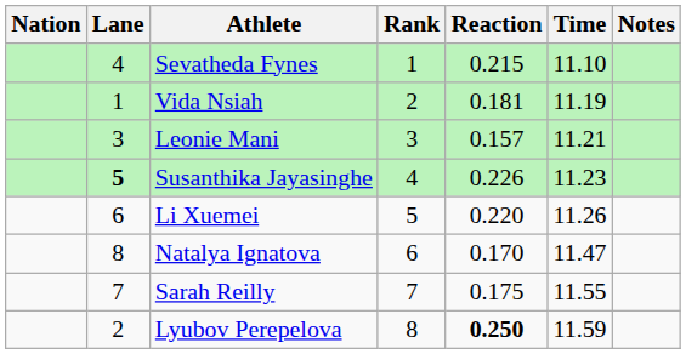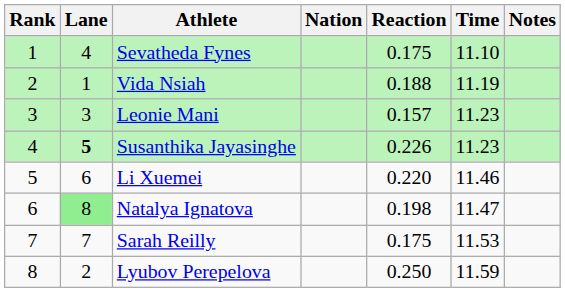 <table class="wikitable sortable" style="text-align:center">
 <tr>
-<th>Nation</th>
+<th>Rank</th>
 <th>Lane</th>
 <th>Athlete</th>
-<th>Rank</th>
+<th>Nation</th>
 <th>Reaction</th>
 <th>Time</th>
 <th>Notes</th>
 </tr>
 <tr bgcolor = "bbf3bb">
-<td align="left"></td>
+<td align="center">1</td>
 <td align="center">4</td>
 <td align="left"><a href='#'>Sevatheda Fynes</a></td>
-<td align="center">1</td>
-<td align="center">0.215</td>
+<td align="left"></td>
+<td align="center">0.175</td>
 <td align="center">11.10</td>
 <td align="center"></td>
 </tr>
 <tr bgcolor = "bbf3bb">
-<td align="left"></td>
+<td align="center">2</td>
 <td align="center">1</td>
 <td align="left"><a href='#'>Vida Nsiah</a></td>
-<td align="center">2</td>
-<td align="center">0.181</td>
+<td align="left"></td>
+<td align="center">0.188</td>
 <td align="center">11.19</td>
 <td align="center"></td>
 </tr>
 <tr bgcolor = "bbf3bb">
-<td align="left"></td>
+<td align="center">3</td>
 <td align="center">3</td>
 <td align="left"><a href='#'>Leonie Mani</a></td>
-<td align="center">3</td>
+<td align="left"></td>
 <td align="center">0.157</td>
-<td align="center">11.21</td>
+<td align="center">11.23</td>
 <td align="center"></td>
 </tr>
 <tr bgcolor = "bbf3bb">
-<td align="left"></td>
+<td align="center">4</td>
 <td align="center"><strong>5</strong></td>
 <td align="left"><a href='#'>Susanthika Jayasinghe</a></td>
-<td align="center">4</td>
+<td align="left"></td>
 <td align="center">0.226</td>
 <td align="center">11.23</td>
 <td align="center"></td>
 </tr>
 <tr>
-<td align="left"></td>
+<td align="center">5</td>
 <td align="center">6</td>
 <td align="left"><a href='#'>Li Xuemei</a></td>
-<td align="center">5</td>
+<td align="left"></td>
 <td align="center">0.220</td>
-<td align="center">11.26</td>
+<td align="center">11.46</td>
 <td align="center"></td>
 </tr>
 <tr>
+<td align="center">6</td>
+<td align="center" style="background: lightgreen;">8</td>
+<td align="left"><a href='#'>Natalya Ignatova</a></td>
 <td align="left"></td>
-<td align="center">8</td>
-<td align="left"><a href='#'>Natalya Ignatova</a></td>
-<td align="center">6</td>
-<td align="center">0.170</td>
+<td align="center">0.198</td>
 <td align="center">11.47</td>
 <td align="center"></td>
 </tr>
 <tr>
-<td align="left"></td>
+<td align="center">7</td>
 <td align="center">7</td>
 <td align="left"><a href='#'>Sarah Reilly</a></td>
-<td align="center">7</td>
+<td align="left"></td>
 <td align="center">0.175</td>
-<td align="center">11.55</td>
+<td align="center">11.53</td>
 <td align="center"></td>
 </tr>
 <tr>
-<td align="left"></td>
+<td align="center">8</td>
 <td align="center">2</td>
 <td align="left"><a href='#'>Lyubov Perepelova</a></td>
-<td align="center">8</td>
-<td align="center"><strong>0.250</strong></td>
+<td align="left"></td>
+<td align="center">0.250</td>
 <td align="center">11.59</td>
 <td align="center"></td>
 </tr>
 </table>
